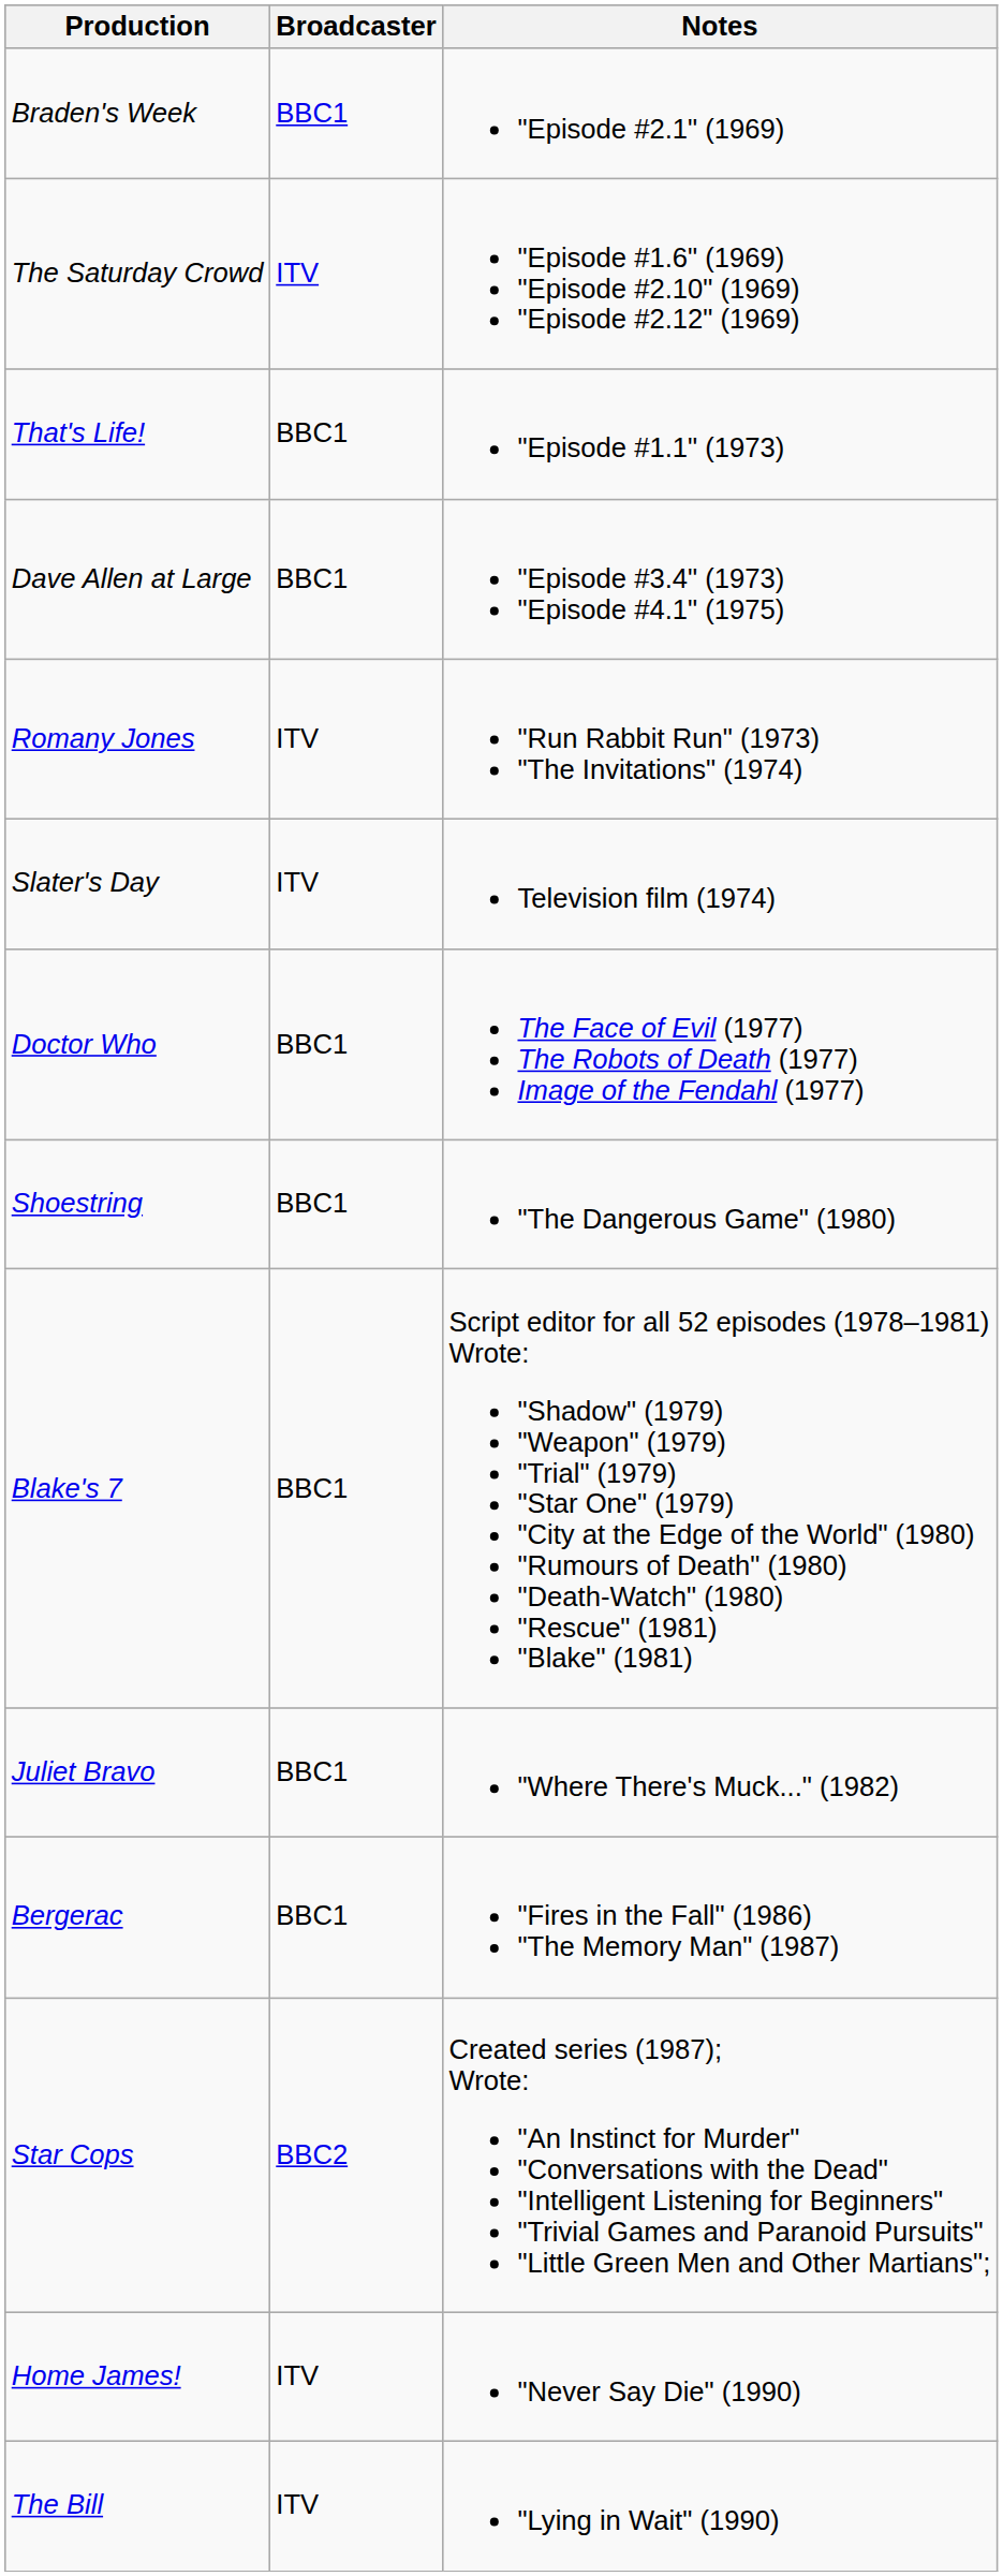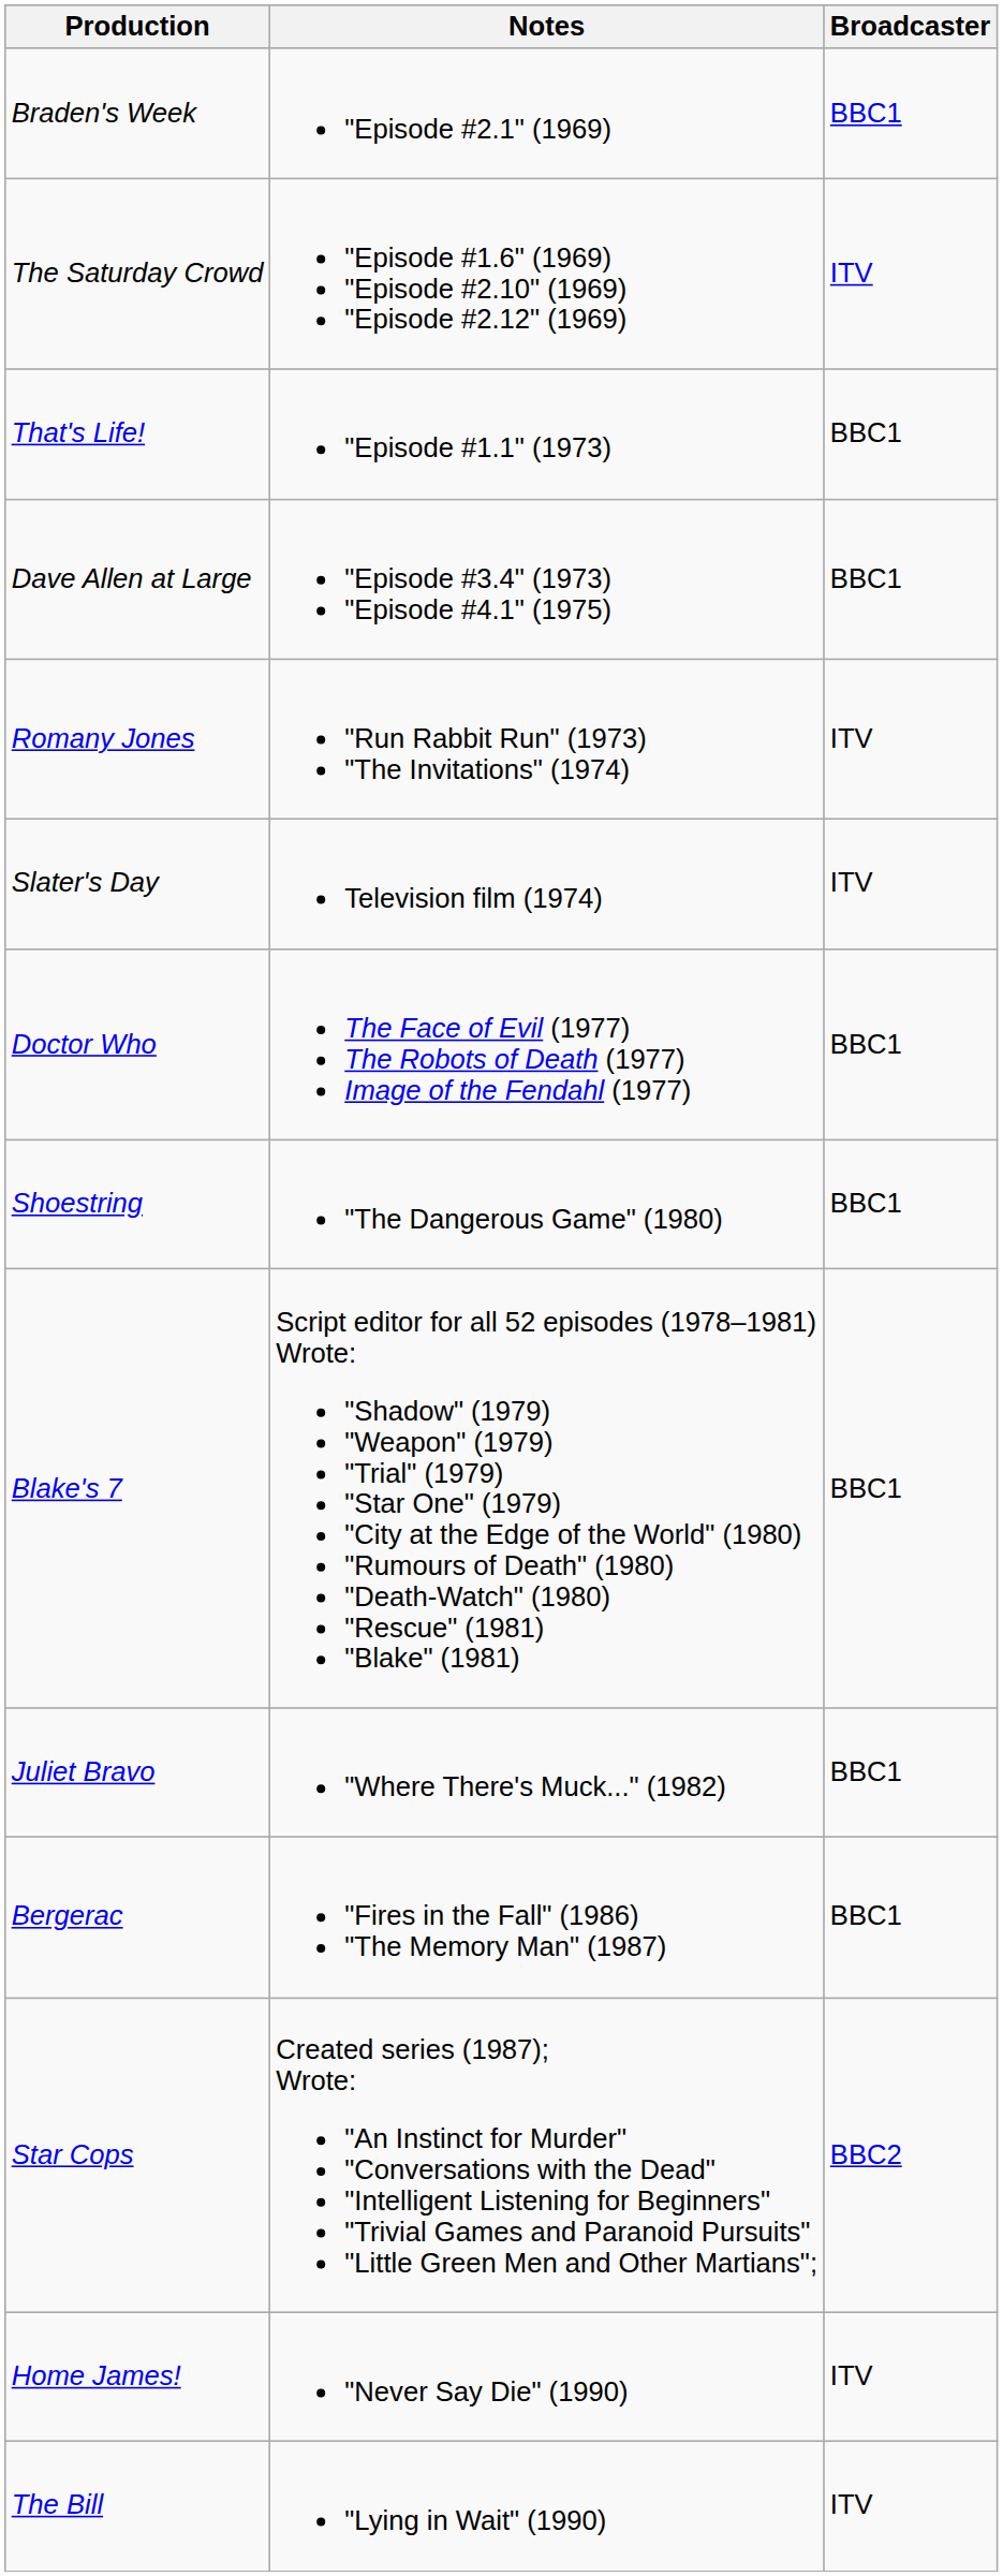 <table class="wikitable">
 <tr style="background:#ccc; text-align:center;">
 <th>Production</th>
+<th>Notes</th>
 <th>Broadcaster</th>
-<th>Notes</th>
 </tr>
 <tr>
 <td><em>Braden's Week</em></td>
+<td><br><ul><li>"Episode #2.1" (1969)</li></ul></td>
 <td><a href='#'>BBC1</a></td>
-<td><br><ul><li>"Episode #2.1" (1969)</li></ul></td>
 </tr>
 <tr>
 <td><em>The Saturday Crowd</em></td>
+<td><br><ul><li>"Episode #1.6" (1969)</li><li>"Episode #2.10" (1969)</li><li>"Episode #2.12" (1969)</li></ul></td>
 <td><a href='#'>ITV</a></td>
-<td><br><ul><li>"Episode #1.6" (1969)</li><li>"Episode #2.10" (1969)</li><li>"Episode #2.12" (1969)</li></ul></td>
 </tr>
 <tr>
 <td><em><a href='#'>That's Life!</a></em></td>
+<td><br><ul><li>"Episode #1.1" (1973)</li></ul></td>
 <td>BBC1</td>
-<td><br><ul><li>"Episode #1.1" (1973)</li></ul></td>
 </tr>
 <tr>
 <td><em>Dave Allen at Large</em></td>
+<td><br><ul><li>"Episode #3.4" (1973)</li><li>"Episode #4.1" (1975)</li></ul></td>
 <td>BBC1</td>
-<td><br><ul><li>"Episode #3.4" (1973)</li><li>"Episode #4.1" (1975)</li></ul></td>
 </tr>
 <tr>
 <td><em><a href='#'>Romany Jones</a></em></td>
+<td><br><ul><li>"Run Rabbit Run" (1973)</li><li>"The Invitations" (1974)</li></ul></td>
 <td>ITV</td>
-<td><br><ul><li>"Run Rabbit Run" (1973)</li><li>"The Invitations" (1974)</li></ul></td>
 </tr>
 <tr>
 <td><em>Slater's Day</em></td>
+<td><br><ul><li>Television film (1974)</li></ul></td>
 <td>ITV</td>
-<td><br><ul><li>Television film (1974)</li></ul></td>
 </tr>
 <tr>
 <td><em><a href='#'>Doctor Who</a></em></td>
+<td><br><ul><li><em><a href='#'>The Face of Evil</a></em> (1977)</li><li><em><a href='#'>The Robots of Death</a></em> (1977)</li><li><em><a href='#'>Image of the Fendahl</a></em> (1977)</li></ul></td>
 <td>BBC1</td>
-<td><br><ul><li><em><a href='#'>The Face of Evil</a></em> (1977)</li><li><em><a href='#'>The Robots of Death</a></em> (1977)</li><li><em><a href='#'>Image of the Fendahl</a></em> (1977)</li></ul></td>
 </tr>
 <tr>
 <td><em><a href='#'>Shoestring</a></em></td>
+<td><br><ul><li>"The Dangerous Game" (1980)</li></ul></td>
 <td>BBC1</td>
-<td><br><ul><li>"The Dangerous Game" (1980)</li></ul></td>
 </tr>
 <tr>
 <td><em><a href='#'>Blake's 7</a></em></td>
+<td><br>Script editor for all 52 episodes (1978–1981)<br>Wrote:<ul><li>"Shadow" (1979)</li><li>"Weapon" (1979)</li><li>"Trial" (1979)</li><li>"Star One" (1979)</li><li>"City at the Edge of the World" (1980)</li><li>"Rumours of Death" (1980)</li><li>"Death-Watch" (1980)</li><li>"Rescue" (1981)</li><li>"Blake" (1981)</li></ul></td>
 <td>BBC1</td>
-<td><br>Script editor for all 52 episodes (1978–1981)<br>Wrote:<ul><li>"Shadow" (1979)</li><li>"Weapon" (1979)</li><li>"Trial" (1979)</li><li>"Star One" (1979)</li><li>"City at the Edge of the World" (1980)</li><li>"Rumours of Death" (1980)</li><li>"Death-Watch" (1980)</li><li>"Rescue" (1981)</li><li>"Blake" (1981)</li></ul></td>
 </tr>
 <tr>
 <td><em><a href='#'>Juliet Bravo</a></em></td>
+<td><br><ul><li>"Where There's Muck..." (1982)</li></ul></td>
 <td>BBC1</td>
-<td><br><ul><li>"Where There's Muck..." (1982)</li></ul></td>
 </tr>
 <tr>
 <td><em><a href='#'>Bergerac</a></em></td>
+<td><br><ul><li>"Fires in the Fall" (1986)</li><li>"The Memory Man" (1987)</li></ul></td>
 <td>BBC1</td>
-<td><br><ul><li>"Fires in the Fall" (1986)</li><li>"The Memory Man" (1987)</li></ul></td>
 </tr>
 <tr>
 <td><em><a href='#'>Star Cops</a></em></td>
+<td><br>Created series (1987);<br>Wrote:<ul><li>"An Instinct for Murder"</li><li>"Conversations with the Dead"</li><li>"Intelligent Listening for Beginners"</li><li>"Trivial Games and Paranoid Pursuits"</li><li>"Little Green Men and Other Martians";</li></ul></td>
 <td><a href='#'>BBC2</a></td>
-<td><br>Created series (1987);<br>Wrote:<ul><li>"An Instinct for Murder"</li><li>"Conversations with the Dead"</li><li>"Intelligent Listening for Beginners"</li><li>"Trivial Games and Paranoid Pursuits"</li><li>"Little Green Men and Other Martians";</li></ul></td>
 </tr>
 <tr>
 <td><em><a href='#'>Home James!</a></em></td>
+<td><br><ul><li>"Never Say Die" (1990)</li></ul></td>
 <td>ITV</td>
-<td><br><ul><li>"Never Say Die" (1990)</li></ul></td>
 </tr>
 <tr>
 <td><em><a href='#'>The Bill</a></em></td>
+<td><br><ul><li>"Lying in Wait" (1990)</li></ul></td>
 <td>ITV</td>
-<td><br><ul><li>"Lying in Wait" (1990)</li></ul></td>
 </tr>
 </table>
